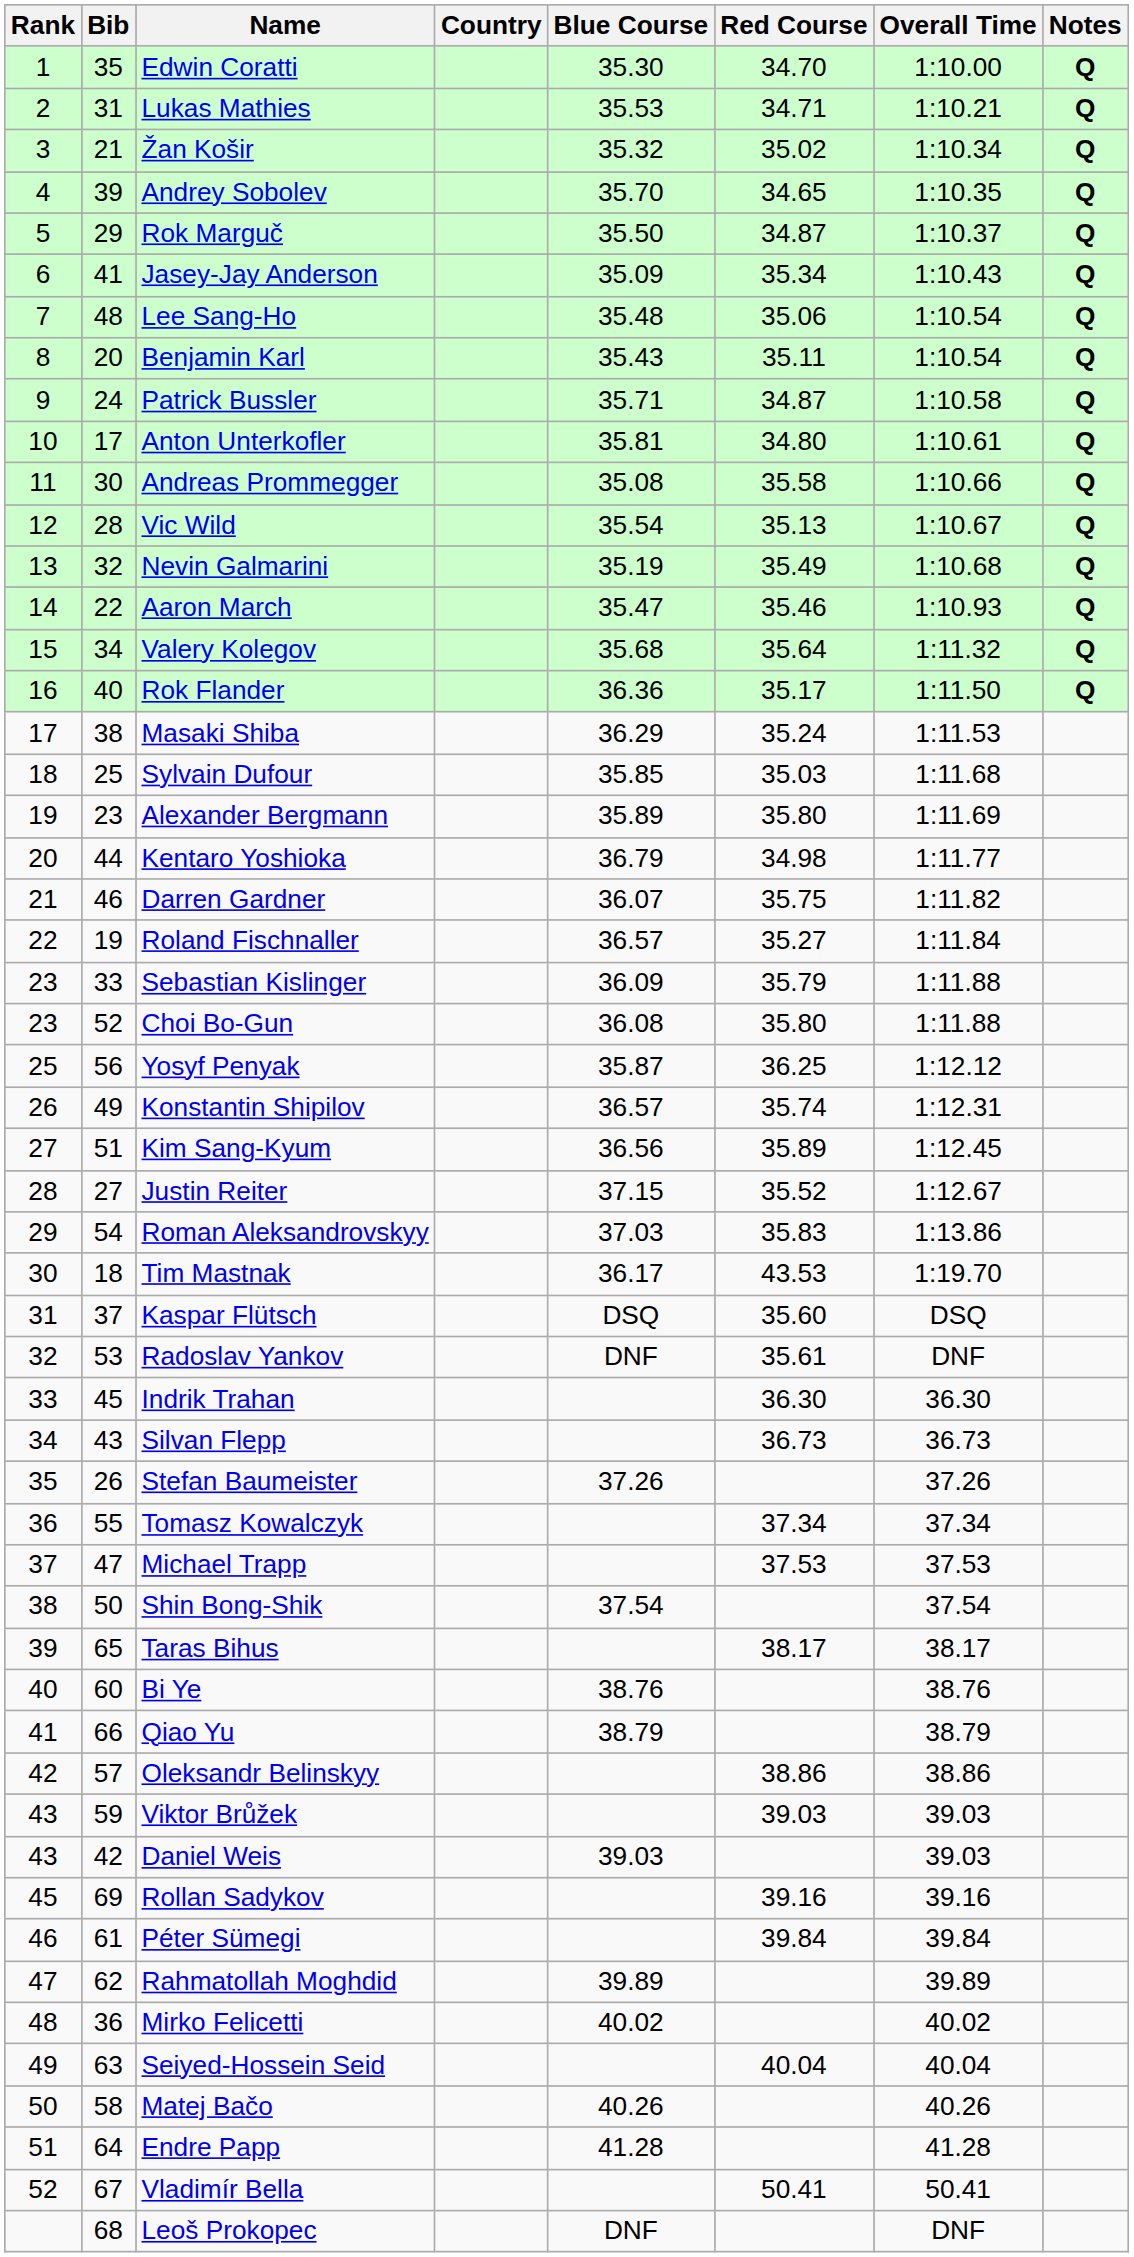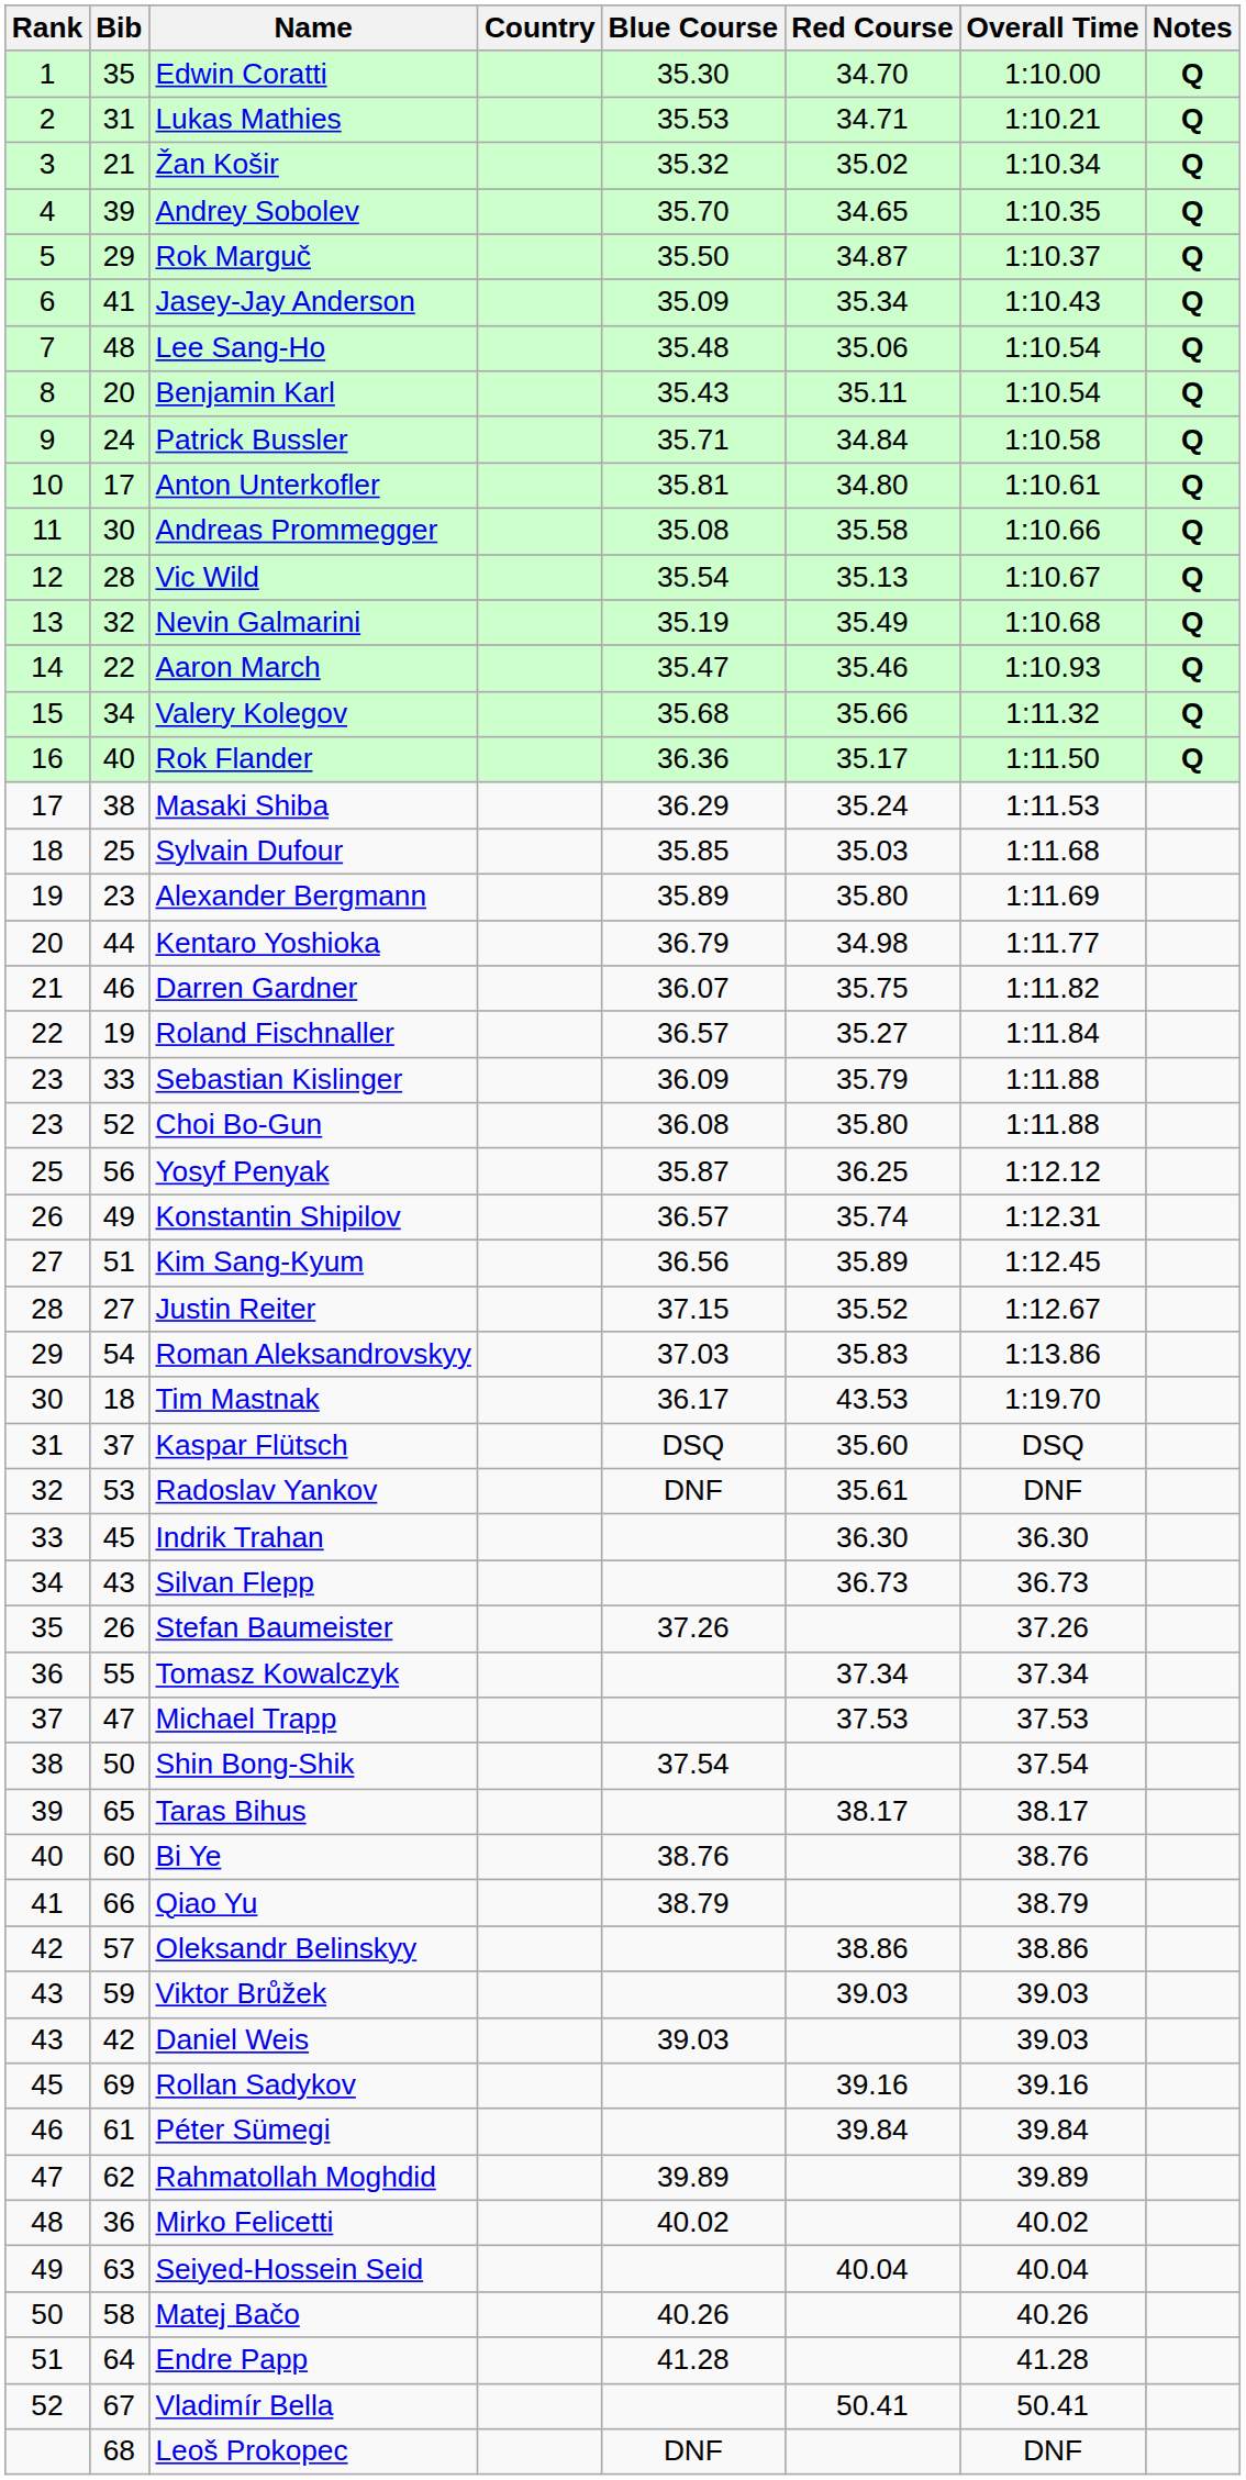 <table class="wikitable sortable" style="text-align:center">
 <tr>
 <th>Rank</th>
 <th>Bib</th>
 <th>Name</th>
 <th>Country</th>
 <th>Blue Course</th>
 <th>Red Course</th>
 <th>Overall Time</th>
 <th>Notes</th>
 </tr>
 <tr bgcolor="#ccffcc">
 <td>1</td>
 <td>35</td>
 <td align=left><a href='#'>Edwin Coratti</a></td>
 <td align=left></td>
 <td>35.30</td>
 <td>34.70</td>
 <td>1:10.00</td>
 <td><strong>Q</strong></td>
 </tr>
 <tr bgcolor="#ccffcc">
 <td>2</td>
 <td>31</td>
 <td align=left><a href='#'>Lukas Mathies</a></td>
 <td align=left></td>
 <td>35.53</td>
 <td>34.71</td>
 <td>1:10.21</td>
 <td><strong>Q</strong></td>
 </tr>
 <tr bgcolor="#ccffcc">
 <td>3</td>
 <td>21</td>
 <td align=left><a href='#'>Žan Košir</a></td>
 <td align=left></td>
 <td>35.32</td>
 <td>35.02</td>
 <td>1:10.34</td>
 <td><strong>Q</strong></td>
 </tr>
 <tr bgcolor="#ccffcc">
 <td>4</td>
 <td>39</td>
 <td align=left><a href='#'>Andrey Sobolev</a></td>
 <td align=left></td>
 <td>35.70</td>
 <td>34.65</td>
 <td>1:10.35</td>
 <td><strong>Q</strong></td>
 </tr>
 <tr bgcolor="#ccffcc">
 <td>5</td>
 <td>29</td>
 <td align=left><a href='#'>Rok Marguč</a></td>
 <td align=left></td>
 <td>35.50</td>
 <td>34.87</td>
 <td>1:10.37</td>
 <td><strong>Q</strong></td>
 </tr>
 <tr bgcolor="#ccffcc">
 <td>6</td>
 <td>41</td>
 <td align=left><a href='#'>Jasey-Jay Anderson</a></td>
 <td align=left></td>
 <td>35.09</td>
 <td>35.34</td>
 <td>1:10.43</td>
 <td><strong>Q</strong></td>
 </tr>
 <tr bgcolor="#ccffcc">
 <td>7</td>
 <td>48</td>
 <td align=left><a href='#'>Lee Sang-Ho</a></td>
 <td align=left></td>
 <td>35.48</td>
 <td>35.06</td>
 <td>1:10.54</td>
 <td><strong>Q</strong></td>
 </tr>
 <tr bgcolor="#ccffcc">
 <td>8</td>
 <td>20</td>
 <td align=left><a href='#'>Benjamin Karl</a></td>
 <td align=left></td>
 <td>35.43</td>
 <td>35.11</td>
 <td>1:10.54</td>
 <td><strong>Q</strong></td>
 </tr>
 <tr bgcolor="#ccffcc">
 <td>9</td>
 <td>24</td>
 <td align=left><a href='#'>Patrick Bussler</a></td>
 <td align=left></td>
 <td>35.71</td>
-<td>34.87</td>
+<td>34.84</td>
 <td>1:10.58</td>
 <td><strong>Q</strong></td>
 </tr>
 <tr bgcolor="#ccffcc">
 <td>10</td>
 <td>17</td>
 <td align=left><a href='#'>Anton Unterkofler</a></td>
 <td align=left></td>
 <td>35.81</td>
 <td>34.80</td>
 <td>1:10.61</td>
 <td><strong>Q</strong></td>
 </tr>
 <tr bgcolor="#ccffcc">
 <td>11</td>
 <td>30</td>
 <td align=left><a href='#'>Andreas Prommegger</a></td>
 <td align=left></td>
 <td>35.08</td>
 <td>35.58</td>
 <td>1:10.66</td>
 <td><strong>Q</strong></td>
 </tr>
 <tr bgcolor="#ccffcc">
 <td>12</td>
 <td>28</td>
 <td align=left><a href='#'>Vic Wild</a></td>
 <td align=left></td>
 <td>35.54</td>
 <td>35.13</td>
 <td>1:10.67</td>
 <td><strong>Q</strong></td>
 </tr>
 <tr bgcolor="#ccffcc">
 <td>13</td>
 <td>32</td>
 <td align=left><a href='#'>Nevin Galmarini</a></td>
 <td align=left></td>
 <td>35.19</td>
 <td>35.49</td>
 <td>1:10.68</td>
 <td><strong>Q</strong></td>
 </tr>
 <tr bgcolor="#ccffcc">
 <td>14</td>
 <td>22</td>
 <td align=left><a href='#'>Aaron March</a></td>
 <td align=left></td>
 <td>35.47</td>
 <td>35.46</td>
 <td>1:10.93</td>
 <td><strong>Q</strong></td>
 </tr>
 <tr bgcolor="#ccffcc">
 <td>15</td>
 <td>34</td>
 <td align=left><a href='#'>Valery Kolegov</a></td>
 <td align=left></td>
 <td>35.68</td>
-<td>35.64</td>
+<td>35.66</td>
 <td>1:11.32</td>
 <td><strong>Q</strong></td>
 </tr>
 <tr bgcolor="#ccffcc">
 <td>16</td>
 <td>40</td>
 <td align=left><a href='#'>Rok Flander</a></td>
 <td align=left></td>
 <td>36.36</td>
 <td>35.17</td>
 <td>1:11.50</td>
 <td><strong>Q</strong></td>
 </tr>
 <tr>
 <td>17</td>
 <td>38</td>
 <td align=left><a href='#'>Masaki Shiba</a></td>
 <td align=left></td>
 <td>36.29</td>
 <td>35.24</td>
 <td>1:11.53</td>
 <td></td>
 </tr>
 <tr>
 <td>18</td>
 <td>25</td>
 <td align=left><a href='#'>Sylvain Dufour</a></td>
 <td align=left></td>
 <td>35.85</td>
 <td>35.03</td>
 <td>1:11.68</td>
 <td></td>
 </tr>
 <tr>
 <td>19</td>
 <td>23</td>
 <td align=left><a href='#'>Alexander Bergmann</a></td>
 <td align=left></td>
 <td>35.89</td>
 <td>35.80</td>
 <td>1:11.69</td>
 <td></td>
 </tr>
 <tr>
 <td>20</td>
 <td>44</td>
 <td align=left><a href='#'>Kentaro Yoshioka</a></td>
 <td align=left></td>
 <td>36.79</td>
 <td>34.98</td>
 <td>1:11.77</td>
 <td></td>
 </tr>
 <tr>
 <td>21</td>
 <td>46</td>
 <td align=left><a href='#'>Darren Gardner</a></td>
 <td align=left></td>
 <td>36.07</td>
 <td>35.75</td>
 <td>1:11.82</td>
 <td></td>
 </tr>
 <tr>
 <td>22</td>
 <td>19</td>
 <td align=left><a href='#'>Roland Fischnaller</a></td>
 <td align=left></td>
 <td>36.57</td>
 <td>35.27</td>
 <td>1:11.84</td>
 <td></td>
 </tr>
 <tr>
 <td>23</td>
 <td>33</td>
 <td align=left><a href='#'>Sebastian Kislinger</a></td>
 <td align=left></td>
 <td>36.09</td>
 <td>35.79</td>
 <td>1:11.88</td>
 <td></td>
 </tr>
 <tr>
 <td>23</td>
 <td>52</td>
 <td align=left><a href='#'>Choi Bo-Gun</a></td>
 <td align=left></td>
 <td>36.08</td>
 <td>35.80</td>
 <td>1:11.88</td>
 <td></td>
 </tr>
 <tr>
 <td>25</td>
 <td>56</td>
 <td align=left><a href='#'>Yosyf Penyak</a></td>
 <td align=left></td>
 <td>35.87</td>
 <td>36.25</td>
 <td>1:12.12</td>
 <td></td>
 </tr>
 <tr>
 <td>26</td>
 <td>49</td>
 <td align=left><a href='#'>Konstantin Shipilov</a></td>
 <td align=left></td>
 <td>36.57</td>
 <td>35.74</td>
 <td>1:12.31</td>
 <td></td>
 </tr>
 <tr>
 <td>27</td>
 <td>51</td>
 <td align=left><a href='#'>Kim Sang-Kyum</a></td>
 <td align=left></td>
 <td>36.56</td>
 <td>35.89</td>
 <td>1:12.45</td>
 <td></td>
 </tr>
 <tr>
 <td>28</td>
 <td>27</td>
 <td align=left><a href='#'>Justin Reiter</a></td>
 <td align=left></td>
 <td>37.15</td>
 <td>35.52</td>
 <td>1:12.67</td>
 <td></td>
 </tr>
 <tr>
 <td>29</td>
 <td>54</td>
 <td align=left><a href='#'>Roman Aleksandrovskyy</a></td>
 <td align=left></td>
 <td>37.03</td>
 <td>35.83</td>
 <td>1:13.86</td>
 <td></td>
 </tr>
 <tr>
 <td>30</td>
 <td>18</td>
 <td align=left><a href='#'>Tim Mastnak</a></td>
 <td align=left></td>
 <td>36.17</td>
 <td>43.53</td>
 <td>1:19.70</td>
 <td></td>
 </tr>
 <tr>
 <td>31</td>
 <td>37</td>
 <td align=left><a href='#'>Kaspar Flütsch</a></td>
 <td align=left></td>
 <td>DSQ</td>
 <td>35.60</td>
 <td>DSQ</td>
 <td></td>
 </tr>
 <tr>
 <td>32</td>
 <td>53</td>
 <td align=left><a href='#'>Radoslav Yankov</a></td>
 <td align=left></td>
 <td>DNF</td>
 <td>35.61</td>
 <td>DNF</td>
 <td></td>
 </tr>
 <tr>
 <td>33</td>
 <td>45</td>
 <td align=left><a href='#'>Indrik Trahan</a></td>
 <td align=left></td>
 <td></td>
 <td>36.30</td>
 <td>36.30</td>
 <td></td>
 </tr>
 <tr>
 <td>34</td>
 <td>43</td>
 <td align=left><a href='#'>Silvan Flepp</a></td>
 <td align=left></td>
 <td></td>
 <td>36.73</td>
 <td>36.73</td>
 <td></td>
 </tr>
 <tr>
 <td>35</td>
 <td>26</td>
 <td align=left><a href='#'>Stefan Baumeister</a></td>
 <td align=left></td>
 <td>37.26</td>
 <td></td>
 <td>37.26</td>
 <td></td>
 </tr>
 <tr>
 <td>36</td>
 <td>55</td>
 <td align=left><a href='#'>Tomasz Kowalczyk</a></td>
 <td align=left></td>
 <td></td>
 <td>37.34</td>
 <td>37.34</td>
 <td></td>
 </tr>
 <tr>
 <td>37</td>
 <td>47</td>
 <td align=left><a href='#'>Michael Trapp</a></td>
 <td align=left></td>
 <td></td>
 <td>37.53</td>
 <td>37.53</td>
 <td></td>
 </tr>
 <tr>
 <td>38</td>
 <td>50</td>
 <td align=left><a href='#'>Shin Bong-Shik</a></td>
 <td align=left></td>
 <td>37.54</td>
 <td></td>
 <td>37.54</td>
 <td></td>
 </tr>
 <tr>
 <td>39</td>
 <td>65</td>
 <td align=left><a href='#'>Taras Bihus</a></td>
 <td align=left></td>
 <td></td>
 <td>38.17</td>
 <td>38.17</td>
 <td></td>
 </tr>
 <tr>
 <td>40</td>
 <td>60</td>
 <td align=left><a href='#'>Bi Ye</a></td>
 <td align=left></td>
 <td>38.76</td>
 <td></td>
 <td>38.76</td>
 <td></td>
 </tr>
 <tr>
 <td>41</td>
 <td>66</td>
 <td align=left><a href='#'>Qiao Yu</a></td>
 <td align=left></td>
 <td>38.79</td>
 <td></td>
 <td>38.79</td>
 <td></td>
 </tr>
 <tr>
 <td>42</td>
 <td>57</td>
 <td align=left><a href='#'>Oleksandr Belinskyy</a></td>
 <td align=left></td>
 <td></td>
 <td>38.86</td>
 <td>38.86</td>
 <td></td>
 </tr>
 <tr>
 <td>43</td>
 <td>59</td>
 <td align=left><a href='#'>Viktor Brůžek</a></td>
 <td align=left></td>
 <td></td>
 <td>39.03</td>
 <td>39.03</td>
 <td></td>
 </tr>
 <tr>
 <td>43</td>
 <td>42</td>
 <td align=left><a href='#'>Daniel Weis</a></td>
 <td align=left></td>
 <td>39.03</td>
 <td></td>
 <td>39.03</td>
 <td></td>
 </tr>
 <tr>
 <td>45</td>
 <td>69</td>
 <td align=left><a href='#'>Rollan Sadykov</a></td>
 <td align=left></td>
 <td></td>
 <td>39.16</td>
 <td>39.16</td>
 <td></td>
 </tr>
 <tr>
 <td>46</td>
 <td>61</td>
 <td align=left><a href='#'>Péter Sümegi</a></td>
 <td align=left></td>
 <td></td>
 <td>39.84</td>
 <td>39.84</td>
 <td></td>
 </tr>
 <tr>
 <td>47</td>
 <td>62</td>
 <td align=left><a href='#'>Rahmatollah Moghdid</a></td>
 <td align=left></td>
 <td>39.89</td>
 <td></td>
 <td>39.89</td>
 <td></td>
 </tr>
 <tr>
 <td>48</td>
 <td>36</td>
 <td align=left><a href='#'>Mirko Felicetti</a></td>
 <td align=left></td>
 <td>40.02</td>
 <td></td>
 <td>40.02</td>
 <td></td>
 </tr>
 <tr>
 <td>49</td>
 <td>63</td>
 <td align=left><a href='#'>Seiyed-Hossein Seid</a></td>
 <td align=left></td>
 <td></td>
 <td>40.04</td>
 <td>40.04</td>
 <td></td>
 </tr>
 <tr>
 <td>50</td>
 <td>58</td>
 <td align=left><a href='#'>Matej Bačo</a></td>
 <td align=left></td>
 <td>40.26</td>
 <td></td>
 <td>40.26</td>
 <td></td>
 </tr>
 <tr>
 <td>51</td>
 <td>64</td>
 <td align=left><a href='#'>Endre Papp</a></td>
 <td align=left></td>
 <td>41.28</td>
 <td></td>
 <td>41.28</td>
 <td></td>
 </tr>
 <tr>
 <td>52</td>
 <td>67</td>
 <td align=left><a href='#'>Vladimír Bella</a></td>
 <td align=left></td>
 <td></td>
 <td>50.41</td>
 <td>50.41</td>
 <td></td>
 </tr>
 <tr>
 <td></td>
 <td>68</td>
 <td align=left><a href='#'>Leoš Prokopec</a></td>
 <td align=left></td>
 <td>DNF</td>
 <td></td>
 <td>DNF</td>
 <td></td>
 </tr>
 </table>
